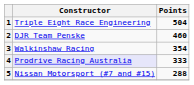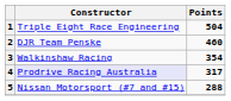 <table class="wikitable" style="font-size: 95%;">
 <tr>
 <th></th>
 <th>Constructor</th>
 <th>Points</th>
 </tr>
 <tr>
 <th>1</th>
 <td><a href='#'>Triple Eight Race Engineering</a></td>
 <td align="right"><strong>504</strong></td>
 </tr>
 <tr>
 <th>2</th>
 <td><a href='#'>DJR Team Penske</a></td>
 <td align="right"><strong>460</strong></td>
 </tr>
 <tr>
 <th>3</th>
 <td><a href='#'>Walkinshaw Racing</a></td>
 <td align="right"><strong>354</strong></td>
 </tr>
 <tr>
 <th>4</th>
 <td style="background: lavender;"><a href='#'>Prodrive Racing Australia</a></td>
-<td align="right"><strong>333</strong></td>
+<td align="right"><strong>317</strong></td>
 </tr>
 <tr>
 <th>5</th>
 <td><a href='#'>Nissan Motorsport (#7 and #15)</a></td>
 <td align="right"><strong>288</strong></td>
 </tr>
 <tr>
 </tr>
 </table>
